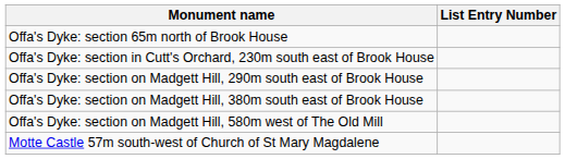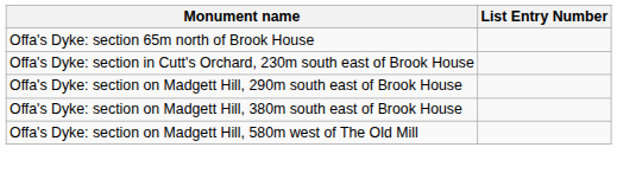 <table class="wikitable" style="margin-left: auto; margin-right: auto; border: none;">
 <tr>
 <th>Monument name</th>
 <th>List Entry Number</th>
 </tr>
 <tr>
 <td>Offa's Dyke: section 65m north of Brook House</td>
 <td></td>
 </tr>
 <tr>
 <td>Offa's Dyke: section in Cutt's Orchard, 230m south east of Brook House</td>
 <td></td>
 </tr>
 <tr>
 <td>Offa's Dyke: section on Madgett Hill, 290m south east of Brook House</td>
 <td></td>
 </tr>
 <tr>
 <td>Offa's Dyke: section on Madgett Hill, 380m south east of Brook House</td>
 <td></td>
 </tr>
 <tr>
 <td>Offa's Dyke: section on Madgett Hill, 580m west of The Old Mill</td>
 <td></td>
 </tr>
-<tr>
-<td><a href='#'>Motte Castle</a> 57m south-west of Church of St Mary Magdalene</td>
-<td></td>
-</tr>
 </table>
